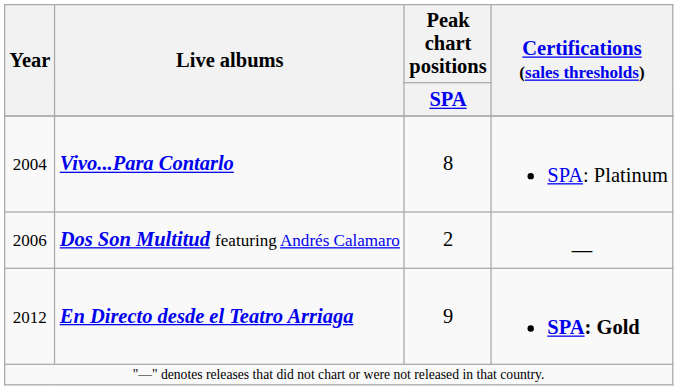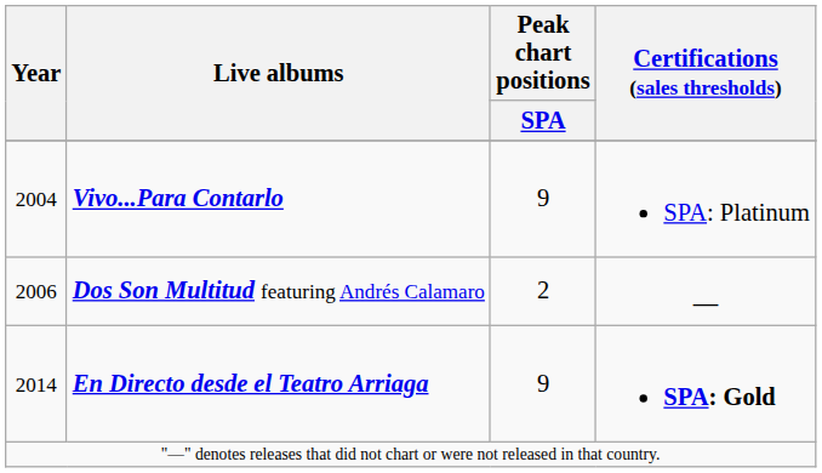 <table class="wikitable">
 <tr>
 <th rowspan="2">Year</th>
 <th rowspan="2">Live albums</th>
 <th colspan="1">Peak chart positions</th>
 <th rowspan="2"><a href='#'>Certifications</a><br><small>(<a href='#'>sales thresholds</a>)</small></th>
 </tr>
 <tr>
 <th width="35"><a href='#'>SPA</a><br></th>
 </tr>
 <tr>
 </tr>
 <tr>
 <td align="center"><small>2004</small></td>
 <td><strong><em><a href='#'>Vivo...Para Contarlo</a></em></strong><br></td>
-<td align="center">8</td>
+<td align="center">9</td>
 <td align= style="background: lightyellow;"><br><ul><li><a href='#'>SPA</a>: Platinum</li></ul></td>
 </tr>
 <tr>
 <td align="center"><small>2006</small></td>
 <td><strong><em><a href='#'>Dos Son Multitud</a></em></strong> <small>featuring <a href='#'>Andrés Calamaro</a></small><br></td>
 <td align="center">2</td>
 <td align="center"><br>—</td>
 </tr>
 <tr>
-<td align="center"><small>2012</small></td>
+<td align="center"><small>2014</small></td>
 <td><strong><em><a href='#'>En Directo desde el Teatro Arriaga</a></em></strong><br></td>
 <td align="center">9</td>
 <td align=><strong><br><ul><li><a href='#'>SPA</a>: Gold</li></ul></strong></td>
 </tr>
 <tr>
 <td align="center" colspan="26" style="font-size: 8pt">"—" denotes releases that did not chart or were not released in that country.</td>
 </tr>
 </table>
